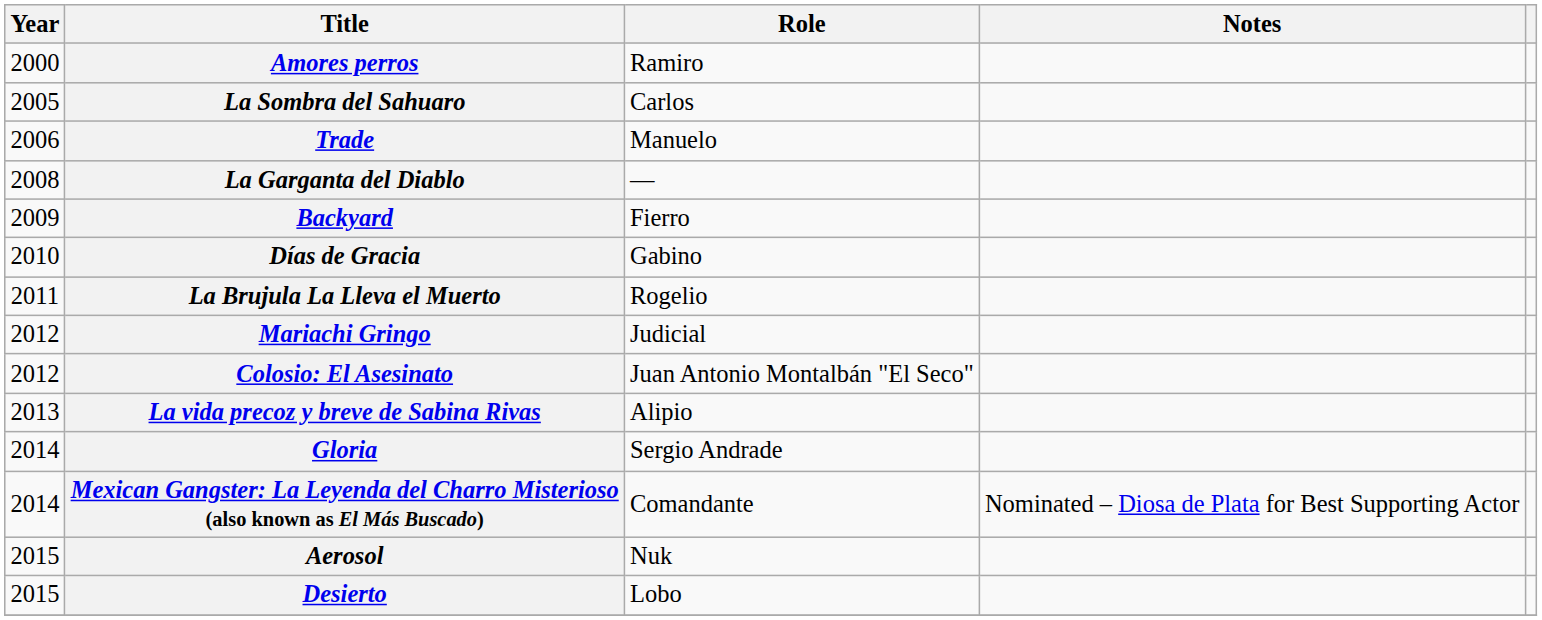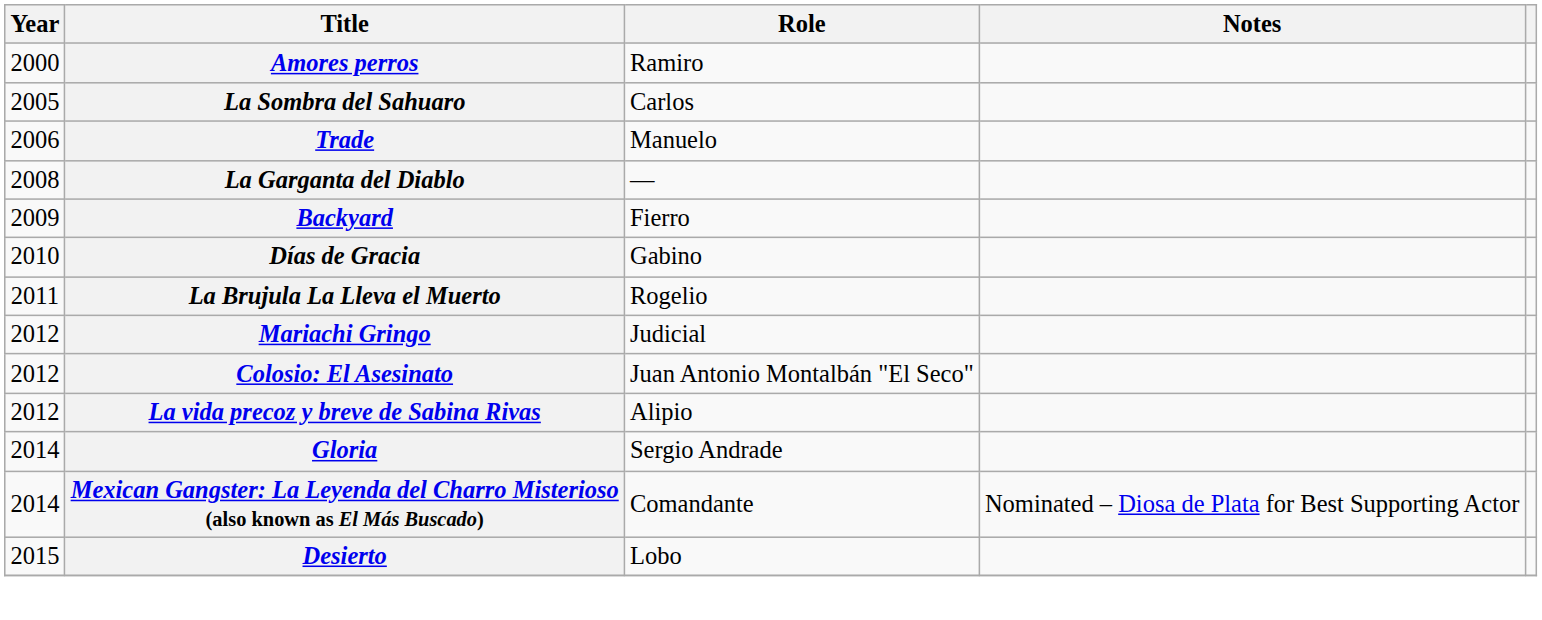 <table class="wikitable sortable plainrowheaders">
 <tr>
 <th scope="col">Year</th>
 <th scope="col">Title</th>
 <th scope="col">Role</th>
 <th scope="col" class="unsortable">Notes</th>
 <th scope="col" class="unsortable"></th>
 </tr>
 <tr>
 <td align="center">2000</td>
 <th scope="row"><em><a href='#'>Amores perros</a></em></th>
 <td>Ramiro</td>
 <td></td>
 <td></td>
 </tr>
 <tr>
 <td align="center">2005</td>
 <th scope="row"><em>La Sombra del Sahuaro</em></th>
 <td>Carlos</td>
 <td></td>
 <td></td>
 </tr>
 <tr>
 <td align="center">2006</td>
 <th scope="row"><em><a href='#'>Trade</a></em></th>
 <td>Manuelo</td>
 <td></td>
 <td></td>
 </tr>
 <tr>
 <td align="center">2008</td>
 <th scope="row"><em>La Garganta del Diablo</em></th>
 <td>—</td>
 <td></td>
 <td></td>
 </tr>
 <tr>
 <td align="center">2009</td>
 <th scope="row"><em><a href='#'>Backyard</a></em></th>
 <td>Fierro</td>
 <td></td>
 <td></td>
 </tr>
 <tr>
 <td align="center">2010</td>
 <th scope="row"><em>Días de Gracia</em></th>
 <td>Gabino</td>
 <td></td>
 <td></td>
 </tr>
 <tr>
 <td align="center">2011</td>
 <th scope="row"><em>La Brujula La Lleva el Muerto</em></th>
 <td>Rogelio</td>
 <td></td>
 <td></td>
 </tr>
 <tr>
 <td align="center">2012</td>
 <th scope="row"><em><a href='#'>Mariachi Gringo</a></em></th>
 <td>Judicial</td>
 <td></td>
 <td></td>
 </tr>
 <tr>
 <td align="center">2012</td>
 <th scope="row"><em><a href='#'>Colosio: El Asesinato</a></em></th>
 <td>Juan Antonio Montalbán "El Seco"</td>
 <td></td>
 <td></td>
 </tr>
 <tr>
-<td align="center">2013</td>
+<td align="center">2012</td>
 <th scope="row"><em><a href='#'>La vida precoz y breve de Sabina Rivas</a></em></th>
 <td>Alipio</td>
 <td></td>
 <td></td>
 </tr>
 <tr>
 <td align="center">2014</td>
 <th scope="row"><em><a href='#'>Gloria</a></em></th>
 <td>Sergio Andrade</td>
 <td></td>
 <td></td>
 </tr>
 <tr>
 <td align="center">2014</td>
 <th scope="row"><em><a href='#'>Mexican Gangster: La Leyenda del Charro Misterioso</a></em><br><small>(also known as <em>El Más Buscado</em>)</small></th>
 <td>Comandante</td>
 <td>Nominated – <a href='#'>Diosa de Plata</a> for Best Supporting Actor</td>
 <td></td>
 </tr>
 <tr>
 <td align="center">2015</td>
-<th scope="row"><em>Aerosol</em></th>
-<td>Nuk</td>
-<td></td>
-<td></td>
-</tr>
-<tr>
-<td align="center">2015</td>
 <th scope="row"><em><a href='#'>Desierto</a></em></th>
 <td>Lobo</td>
 <td></td>
 <td></td>
 </tr>
 <tr>
 </tr>
 </table>
